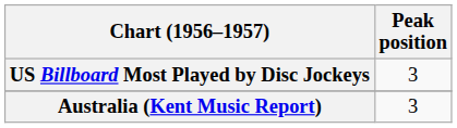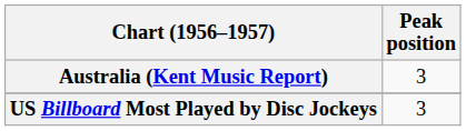 <table class="wikitable sortable plainrowheaders" style="text-align:center">
 <tr>
 <th>Chart (1956–1957)</th>
 <th>Peak<br>position</th>
 </tr>
 <tr>
-<th scope="row">US <em><a href='#'>Billboard</a></em> Most Played by Disc Jockeys</th>
+<th scope="row">Australia (<a href='#'>Kent Music Report</a>)</th>
 <td>3</td>
 </tr>
 <tr>
 </tr>
 <tr>
 </tr>
 <tr>
 </tr>
 <tr>
 </tr>
 <tr>
-<th scope="row">Australia (<a href='#'>Kent Music Report</a>)</th>
+<th scope="row">US <em><a href='#'>Billboard</a></em> Most Played by Disc Jockeys</th>
 <td>3</td>
 </tr>
 </table>
